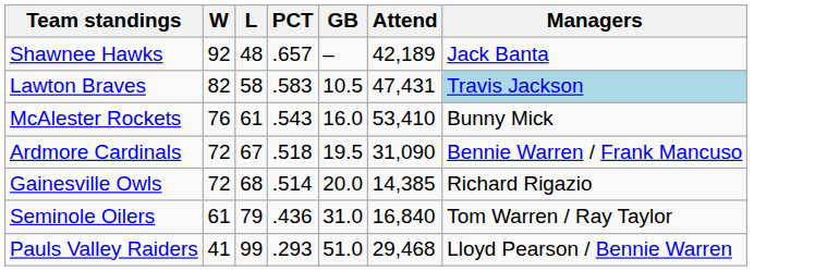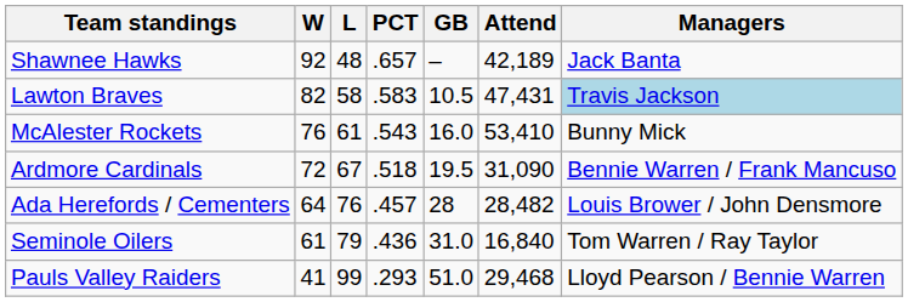 <table class="wikitable">
 <tr>
 <th>Team standings</th>
 <th>W</th>
 <th>L</th>
 <th>PCT</th>
 <th>GB</th>
 <th>Attend</th>
 <th>Managers</th>
 </tr>
 <tr>
 <td><a href='#'>Shawnee Hawks</a></td>
 <td>92</td>
 <td>48</td>
 <td>.657</td>
 <td>–</td>
 <td>42,189</td>
 <td><a href='#'>Jack Banta</a></td>
 </tr>
 <tr>
 <td><a href='#'>Lawton Braves</a></td>
 <td>82</td>
 <td>58</td>
 <td>.583</td>
 <td>10.5</td>
 <td>47,431</td>
 <td style="background: lightblue;"><a href='#'>Travis Jackson</a></td>
 </tr>
 <tr>
 <td><a href='#'>McAlester Rockets</a></td>
 <td>76</td>
 <td>61</td>
 <td>.543</td>
 <td>16.0</td>
 <td>53,410</td>
 <td>Bunny Mick</td>
 </tr>
 <tr>
 <td><a href='#'>Ardmore Cardinals</a></td>
 <td>72</td>
 <td>67</td>
 <td>.518</td>
 <td>19.5</td>
 <td>31,090</td>
 <td><a href='#'>Bennie Warren</a> / <a href='#'>Frank Mancuso</a></td>
 </tr>
 <tr>
-<td><a href='#'>Gainesville Owls</a></td>
-<td>72</td>
-<td>68</td>
-<td>.514</td>
-<td>20.0</td>
-<td>14,385</td>
-<td>Richard Rigazio</td>
+<td><a href='#'>Ada Herefords</a> / <a href='#'>Cementers</a></td>
+<td>64</td>
+<td>76</td>
+<td>.457</td>
+<td>28</td>
+<td>28,482</td>
+<td><a href='#'>Louis Brower</a> / John Densmore</td>
 </tr>
 <tr>
 <td><a href='#'>Seminole Oilers</a></td>
 <td>61</td>
 <td>79</td>
 <td>.436</td>
 <td>31.0</td>
 <td>16,840</td>
 <td>Tom Warren / Ray Taylor</td>
 </tr>
 <tr>
 <td><a href='#'>Pauls Valley Raiders</a></td>
 <td>41</td>
 <td>99</td>
 <td>.293</td>
 <td>51.0</td>
 <td>29,468</td>
 <td>Lloyd Pearson / <a href='#'>Bennie Warren</a></td>
 </tr>
 </table>
